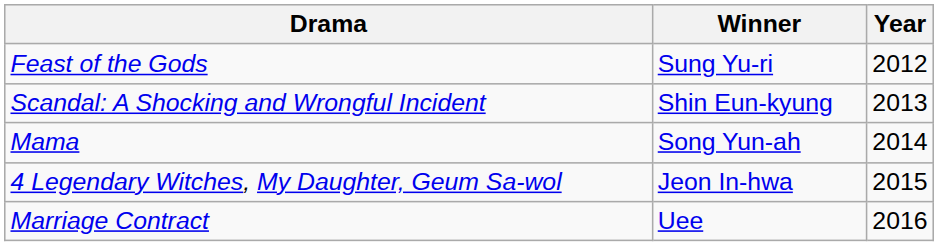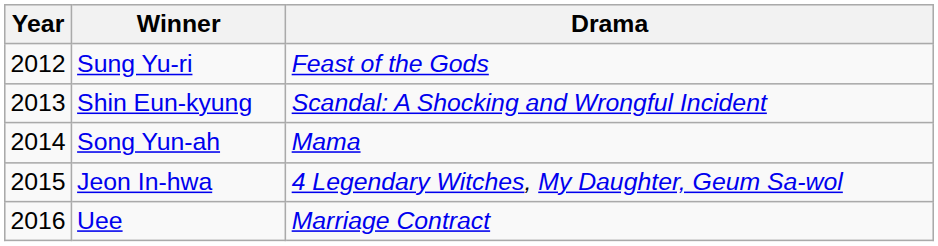 <table class="wikitable" style="width:600px">
 <tr>
+<th width=10>Year</th>
+<th>Winner</th>
 <th>Drama</th>
-<th>Winner</th>
-<th width=10>Year</th>
 </tr>
 <tr>
+<td>2012</td>
+<td><a href='#'>Sung Yu-ri</a></td>
 <td><em><a href='#'>Feast of the Gods</a></em></td>
-<td><a href='#'>Sung Yu-ri</a></td>
-<td>2012</td>
 </tr>
 <tr>
+<td>2013</td>
+<td><a href='#'>Shin Eun-kyung</a></td>
 <td><em><a href='#'>Scandal: A Shocking and Wrongful Incident</a></em></td>
-<td><a href='#'>Shin Eun-kyung</a></td>
-<td>2013</td>
 </tr>
 <tr>
+<td>2014</td>
+<td><a href='#'>Song Yun-ah</a></td>
 <td><em><a href='#'>Mama</a></em></td>
-<td><a href='#'>Song Yun-ah</a></td>
-<td>2014</td>
 </tr>
 <tr>
+<td>2015</td>
+<td><a href='#'>Jeon In-hwa</a></td>
 <td><em><a href='#'>4 Legendary Witches</a>, <a href='#'>My Daughter, Geum Sa-wol</a></em></td>
-<td><a href='#'>Jeon In-hwa</a></td>
-<td>2015</td>
 </tr>
 <tr>
+<td>2016</td>
+<td><a href='#'>Uee</a></td>
 <td><em><a href='#'>Marriage Contract</a></em></td>
-<td><a href='#'>Uee</a></td>
-<td>2016</td>
 </tr>
 </table>
